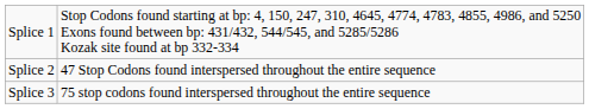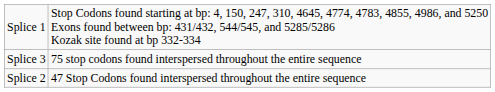 <table class="wikitable">
 <tr>
 <td>Splice 1</td>
 <td>Stop Codons found starting at  bp: 4, 150, 247, 310, 4645, 4774, 4783, 4855, 4986, and 5250<br>Exons found between bp: 431/432,  544/545, and 5285/5286<br>Kozak site found at bp 332-334</td>
 </tr>
 <tr>
+<td>Splice 3</td>
+<td>75 stop codons found  interspersed throughout the entire sequence</td>
+</tr>
+<tr>
 <td>Splice 2</td>
 <td>47 Stop Codons found  interspersed throughout the entire sequence</td>
 </tr>
-<tr>
-<td>Splice 3</td>
-<td>75 stop codons found  interspersed throughout the entire sequence</td>
-</tr>
 </table>
